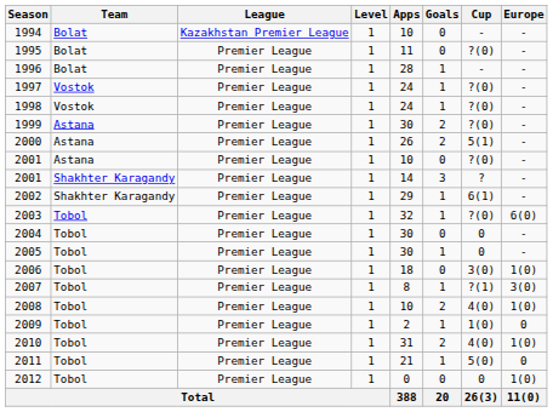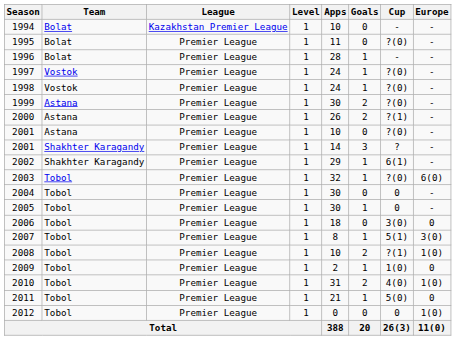 <table class="wikitable" style="text-align: center;">
 <tr>
 <th>Season</th>
 <th>Team</th>
 <th>League</th>
 <th>Level</th>
 <th>Apps</th>
 <th>Goals</th>
 <th>Cup</th>
 <th>Europe</th>
 </tr>
 <tr>
 <td>1994</td>
 <td align="left"><a href='#'>Bolat</a></td>
 <td><a href='#'>Kazakhstan Premier League</a></td>
 <td>1</td>
 <td>10</td>
 <td>0</td>
 <td>-</td>
 <td>-</td>
 </tr>
 <tr>
 <td>1995</td>
 <td align="left">Bolat</td>
 <td>Premier League</td>
 <td>1</td>
 <td>11</td>
 <td>0</td>
 <td>?(0)</td>
 <td>-</td>
 </tr>
 <tr>
 <td>1996</td>
 <td align="left">Bolat</td>
 <td>Premier League</td>
 <td>1</td>
 <td>28</td>
 <td>1</td>
 <td>-</td>
 <td>-</td>
 </tr>
 <tr>
 <td>1997</td>
 <td align="left"><a href='#'>Vostok</a></td>
 <td>Premier League</td>
 <td>1</td>
 <td>24</td>
 <td>1</td>
 <td>?(0)</td>
 <td>-</td>
 </tr>
 <tr>
 <td>1998</td>
 <td align="left">Vostok</td>
 <td>Premier League</td>
 <td>1</td>
 <td>24</td>
 <td>1</td>
 <td>?(0)</td>
 <td>-</td>
 </tr>
 <tr>
 <td>1999</td>
 <td align="left"><a href='#'>Astana</a></td>
 <td>Premier League</td>
 <td>1</td>
 <td>30</td>
 <td>2</td>
 <td>?(0)</td>
 <td>-</td>
 </tr>
 <tr>
 <td>2000</td>
 <td align="left">Astana</td>
 <td>Premier League</td>
 <td>1</td>
 <td>26</td>
 <td>2</td>
-<td>5(1)</td>
+<td>?(1)</td>
 <td>-</td>
 </tr>
 <tr>
 <td>2001</td>
 <td align="left">Astana</td>
 <td>Premier League</td>
 <td>1</td>
 <td>10</td>
 <td>0</td>
 <td>?(0)</td>
 <td>-</td>
 </tr>
 <tr>
 <td>2001</td>
 <td align="left"><a href='#'>Shakhter Karagandy</a></td>
 <td>Premier League</td>
 <td>1</td>
 <td>14</td>
 <td>3</td>
 <td>?</td>
 <td>-</td>
 </tr>
 <tr>
 <td>2002</td>
 <td align="left">Shakhter Karagandy</td>
 <td>Premier League</td>
 <td>1</td>
 <td>29</td>
 <td>1</td>
 <td>6(1)</td>
 <td>-</td>
 </tr>
 <tr>
 <td>2003</td>
 <td align="left"><a href='#'>Tobol</a></td>
 <td>Premier League</td>
 <td>1</td>
 <td>32</td>
 <td>1</td>
 <td>?(0)</td>
 <td>6(0)</td>
 </tr>
 <tr>
 <td>2004</td>
 <td align="left">Tobol</td>
 <td>Premier League</td>
 <td>1</td>
 <td>30</td>
 <td>0</td>
 <td>0</td>
 <td>-</td>
 </tr>
 <tr>
 <td>2005</td>
 <td align="left">Tobol</td>
 <td>Premier League</td>
 <td>1</td>
 <td>30</td>
 <td>1</td>
 <td>0</td>
 <td>-</td>
 </tr>
 <tr>
 <td>2006</td>
 <td align="left">Tobol</td>
 <td>Premier League</td>
 <td>1</td>
 <td>18</td>
 <td>0</td>
 <td>3(0)</td>
-<td>1(0)</td>
+<td>0</td>
 </tr>
 <tr>
 <td>2007</td>
 <td align="left">Tobol</td>
 <td>Premier League</td>
 <td>1</td>
 <td>8</td>
 <td>1</td>
-<td>?(1)</td>
+<td>5(1)</td>
 <td>3(0)</td>
 </tr>
 <tr>
 <td>2008</td>
 <td align="left">Tobol</td>
 <td>Premier League</td>
 <td>1</td>
 <td>10</td>
 <td>2</td>
-<td>4(0)</td>
+<td>?(1)</td>
 <td>1(0)</td>
 </tr>
 <tr>
 <td>2009</td>
 <td align="left">Tobol</td>
 <td>Premier League</td>
 <td>1</td>
 <td>2</td>
 <td>1</td>
 <td>1(0)</td>
 <td>0</td>
 </tr>
 <tr>
 <td>2010</td>
 <td align="left">Tobol</td>
 <td>Premier League</td>
 <td>1</td>
 <td>31</td>
 <td>2</td>
 <td>4(0)</td>
 <td>1(0)</td>
 </tr>
 <tr>
 <td>2011</td>
 <td align="left">Tobol</td>
 <td>Premier League</td>
 <td>1</td>
 <td>21</td>
 <td>1</td>
 <td>5(0)</td>
 <td>0</td>
 </tr>
 <tr>
 <td>2012</td>
 <td align="left">Tobol</td>
 <td>Premier League</td>
 <td>1</td>
 <td>0</td>
 <td>0</td>
 <td>0</td>
 <td>1(0)</td>
 </tr>
 <tr>
 <th colspan="4">Total</th>
 <th>388</th>
 <th>20</th>
 <th>26(3)</th>
 <th>11(0)</th>
 </tr>
 </table>
